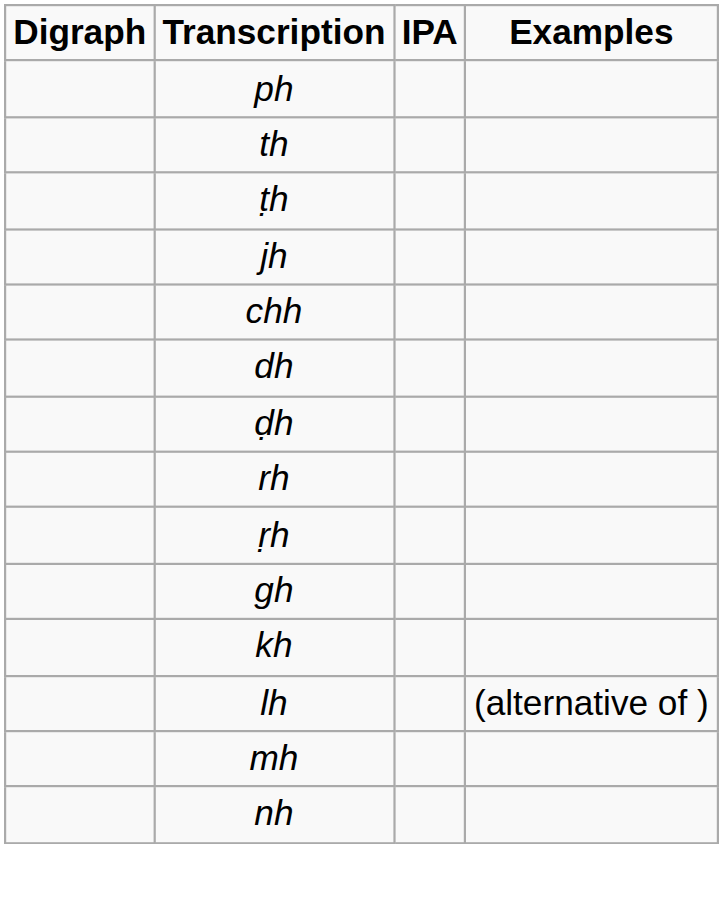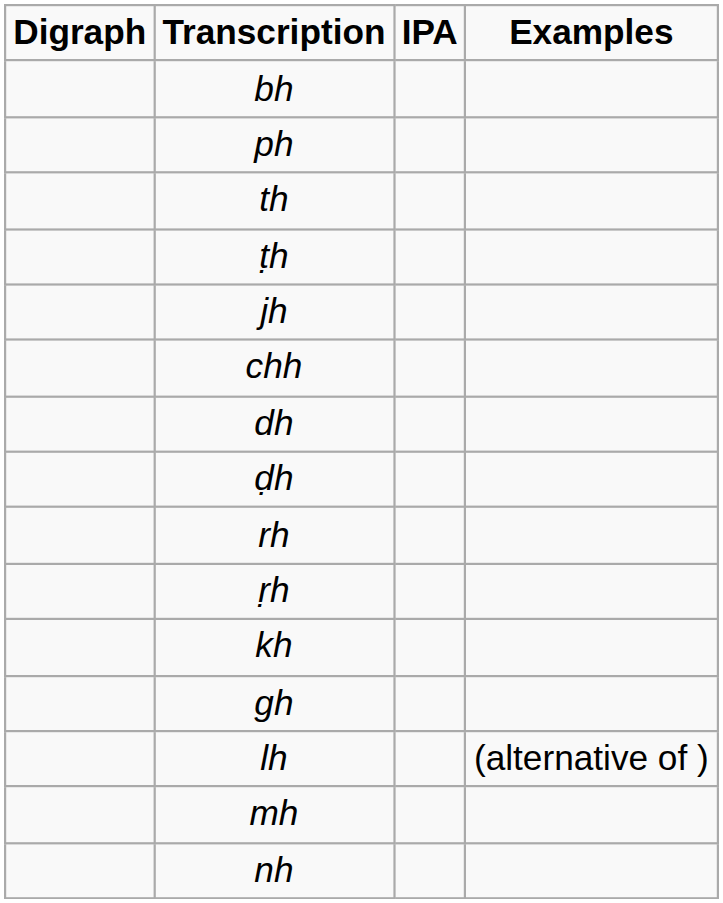 <table class="wikitable" style="text-align:center">
 <tr>
 <td><strong>Digraph</strong></td>
 <td><strong>Transcription</strong></td>
 <td><strong>IPA</strong></td>
 <td><strong>Examples</strong></td>
+</tr>
+<tr>
+<td style="font-size: 150%"></td>
+<td><em>bh</em></td>
+<td></td>
+<td></td>
 </tr>
 <tr>
 <td style="font-size: 150%"></td>
 <td><em>ph</em></td>
 <td></td>
 <td></td>
 </tr>
 <tr>
 <td style="font-size: 150%"></td>
 <td><em>th</em></td>
 <td></td>
 <td></td>
 </tr>
 <tr>
 <td style="font-size: 150%"></td>
 <td><em>ṭh</em></td>
 <td></td>
 <td></td>
 </tr>
 <tr>
 <td style="font-size: 150%"></td>
 <td><em>jh</em></td>
 <td></td>
 <td></td>
 </tr>
 <tr>
 <td style="font-size: 150%"></td>
 <td><em>chh</em></td>
 <td></td>
 <td></td>
 </tr>
 <tr>
 <td style="font-size: 150%"></td>
 <td><em>dh</em></td>
 <td></td>
 <td></td>
 </tr>
 <tr>
 <td style="font-size: 150%"></td>
 <td><em>ḍh</em></td>
 <td></td>
 <td></td>
 </tr>
 <tr>
 <td style="font-size: 150%"></td>
 <td><em>rh</em></td>
 <td></td>
 <td></td>
 </tr>
 <tr>
 <td style="font-size: 150%"></td>
 <td><em>ṛh</em></td>
 <td></td>
 <td></td>
 </tr>
 <tr>
 <td style="font-size: 150%"></td>
-<td><em>gh</em></td>
+<td><em>kh</em></td>
 <td></td>
 <td></td>
 </tr>
 <tr>
 <td style="font-size: 150%"></td>
-<td><em>kh</em></td>
+<td><em>gh</em></td>
 <td></td>
 <td></td>
 </tr>
 <tr>
 <td style="font-size: 150%"></td>
 <td><em>lh</em></td>
 <td></td>
 <td> (alternative of  )</td>
 </tr>
 <tr>
 <td style="font-size: 150%"></td>
 <td><em>mh</em></td>
 <td></td>
 <td></td>
 </tr>
 <tr>
 <td style="font-size: 150%"></td>
 <td><em>nh</em></td>
 <td></td>
 <td></td>
 </tr>
 </table>
